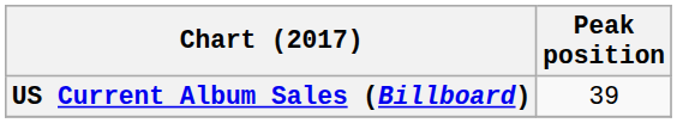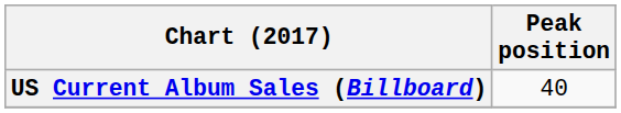 <table class="wikitable plainrowheaders" style="text-align:center">
 <tr>
 <th scope="col">Chart (2017)</th>
 <th scope="col">Peak<br> position</th>
 </tr>
 <tr>
 <th scope="row">US <a href='#'>Current Album Sales</a> (<em><a href='#'>Billboard</a></em>)</th>
-<td>39</td>
+<td>40</td>
 </tr>
 <tr>
 </tr>
 </table>
